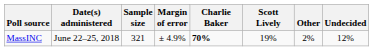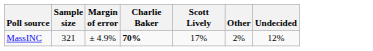 <table class="wikitable" style="font-size:90%">
 <tr valign=bottom>
 <th>Poll source</th>
-<th>Date(s)<br>administered</th>
 <th>Sample<br>size</th>
 <th>Margin<br>of error</th>
 <th style="width:75px;">Charlie<br>Baker</th>
 <th style="width:75px;">Scott<br>Lively</th>
 <th>Other</th>
 <th>Undecided</th>
 </tr>
 <tr>
 <td><a href='#'>MassINC</a></td>
-<td align=center>June 22–25, 2018</td>
 <td align=center>321</td>
 <td align=center>± 4.9%</td>
 <td><strong>70%</strong></td>
-<td align=center>19%</td>
+<td align=center>17%</td>
 <td align=center>2%</td>
 <td align=center>12%</td>
 </tr>
 </table>
